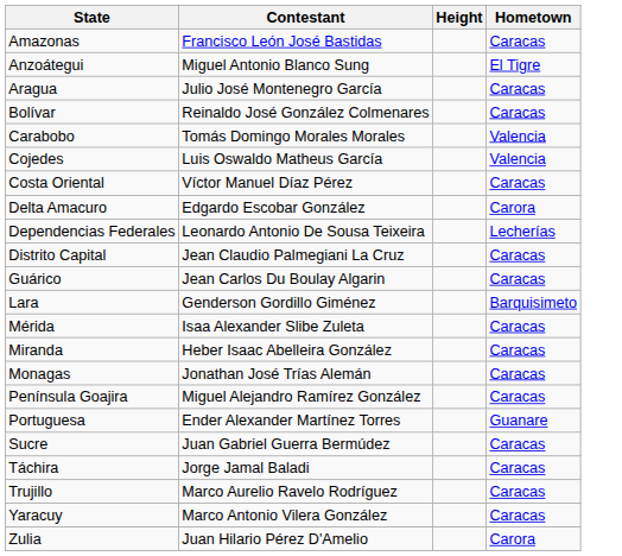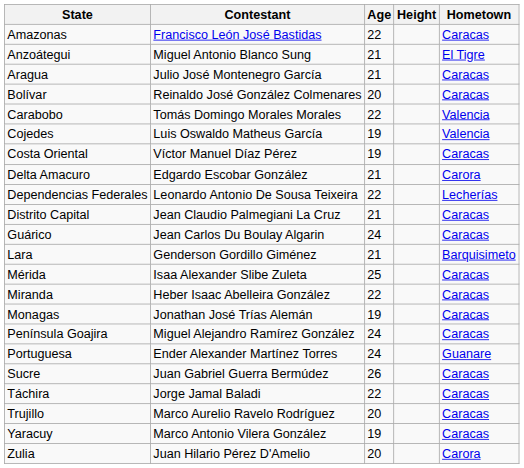 <table class="wikitable sortable" style="font-size:95%;">
 <tr>
 <th>State</th>
 <th>Contestant</th>
+<th>Age</th>
 <th>Height</th>
 <th>Hometown</th>
 </tr>
 <tr>
 <td>Amazonas</td>
 <td><a href='#'>Francisco León José Bastidas</a></td>
+<td>22</td>
 <td></td>
 <td><a href='#'>Caracas</a></td>
 </tr>
 <tr>
 <td>Anzoátegui</td>
 <td>Miguel Antonio Blanco Sung</td>
+<td>21</td>
 <td></td>
 <td><a href='#'>El Tigre</a></td>
 </tr>
 <tr>
 <td>Aragua</td>
 <td>Julio José Montenegro García</td>
+<td>21</td>
 <td></td>
 <td><a href='#'>Caracas</a></td>
 </tr>
 <tr>
 <td>Bolívar</td>
 <td>Reinaldo José González Colmenares</td>
+<td>20</td>
 <td></td>
 <td><a href='#'>Caracas</a></td>
 </tr>
 <tr>
 <td>Carabobo</td>
 <td>Tomás Domingo Morales Morales</td>
+<td>22</td>
 <td></td>
 <td><a href='#'>Valencia</a></td>
 </tr>
 <tr>
 <td>Cojedes</td>
 <td>Luis Oswaldo Matheus García</td>
+<td>19</td>
 <td></td>
 <td><a href='#'>Valencia</a></td>
 </tr>
 <tr>
 <td>Costa Oriental</td>
 <td>Víctor Manuel Díaz Pérez</td>
+<td>19</td>
 <td></td>
 <td><a href='#'>Caracas</a></td>
 </tr>
 <tr>
 <td>Delta Amacuro</td>
 <td>Edgardo Escobar González</td>
+<td>21</td>
 <td></td>
 <td><a href='#'>Carora</a></td>
 </tr>
 <tr>
 <td>Dependencias Federales</td>
 <td>Leonardo Antonio De Sousa Teixeira</td>
+<td>22</td>
 <td></td>
 <td><a href='#'>Lecherías</a></td>
 </tr>
 <tr>
 <td>Distrito Capital</td>
 <td>Jean Claudio Palmegiani La Cruz</td>
+<td>21</td>
 <td></td>
 <td><a href='#'>Caracas</a></td>
 </tr>
 <tr>
 <td>Guárico</td>
 <td>Jean Carlos Du Boulay Algarin</td>
+<td>24</td>
 <td></td>
 <td><a href='#'>Caracas</a></td>
 </tr>
 <tr>
 <td>Lara</td>
 <td>Genderson Gordillo Giménez</td>
+<td>21</td>
 <td></td>
 <td><a href='#'>Barquisimeto</a></td>
 </tr>
 <tr>
 <td>Mérida</td>
 <td>Isaa Alexander Slibe Zuleta</td>
+<td>25</td>
 <td></td>
 <td><a href='#'>Caracas</a></td>
 </tr>
 <tr>
 <td>Miranda</td>
 <td>Heber Isaac Abelleira González</td>
+<td>22</td>
 <td></td>
 <td><a href='#'>Caracas</a></td>
 </tr>
 <tr>
 <td>Monagas</td>
 <td>Jonathan José Trías Alemán</td>
+<td>19</td>
 <td></td>
 <td><a href='#'>Caracas</a></td>
 </tr>
 <tr>
 <td>Península Goajira</td>
 <td>Miguel Alejandro Ramírez González</td>
+<td>24</td>
 <td></td>
 <td><a href='#'>Caracas</a></td>
 </tr>
 <tr>
 <td>Portuguesa</td>
 <td>Ender Alexander Martínez Torres</td>
+<td>24</td>
 <td></td>
 <td><a href='#'>Guanare</a></td>
 </tr>
 <tr>
 <td>Sucre</td>
 <td>Juan Gabriel Guerra Bermúdez</td>
+<td>26</td>
 <td></td>
 <td><a href='#'>Caracas</a></td>
 </tr>
 <tr>
 <td>Táchira</td>
 <td>Jorge Jamal Baladi</td>
+<td>22</td>
 <td></td>
 <td><a href='#'>Caracas</a></td>
 </tr>
 <tr>
 <td>Trujillo</td>
 <td>Marco Aurelio Ravelo Rodríguez</td>
+<td>20</td>
 <td></td>
 <td><a href='#'>Caracas</a></td>
 </tr>
 <tr>
 <td>Yaracuy</td>
 <td>Marco Antonio Vilera González</td>
+<td>19</td>
 <td></td>
 <td><a href='#'>Caracas</a></td>
 </tr>
 <tr>
 <td>Zulia</td>
 <td>Juan Hilario Pérez D'Amelio</td>
+<td>20</td>
 <td></td>
 <td><a href='#'>Carora</a></td>
 </tr>
 </table>
